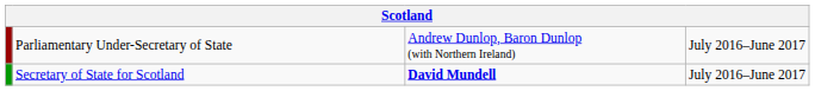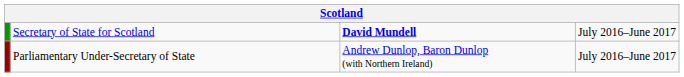 <table class="wikitable">
 <tr>
 <th colspan="4"><a href='#'>Scotland</a></th>
+</tr>
+<tr>
+<td style="width:1px; background:#090;"></td>
+<td style="width: 450px;"><a href='#'>Secretary of State for Scotland</a></td>
+<td style="width: 320px;"><strong><a href='#'>David Mundell</a></strong></td>
+<td>July 2016–June 2017</td>
 </tr>
 <tr>
 <td style="width:1px; background:#900;"></td>
 <td>Parliamentary Under-Secretary of State</td>
 <td><a href='#'>Andrew Dunlop, Baron Dunlop</a><br><small>(with Northern Ireland)</small></td>
 <td>July 2016–June 2017</td>
 </tr>
-<tr>
-<td style="width:1px; background:#090;"></td>
-<td style="width: 450px;"><a href='#'>Secretary of State for Scotland</a></td>
-<td style="width: 320px;"><strong><a href='#'>David Mundell</a></strong></td>
-<td>July 2016–June 2017</td>
-</tr>
 </table>
